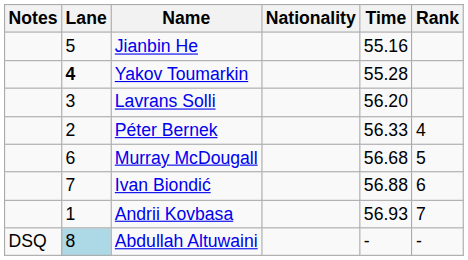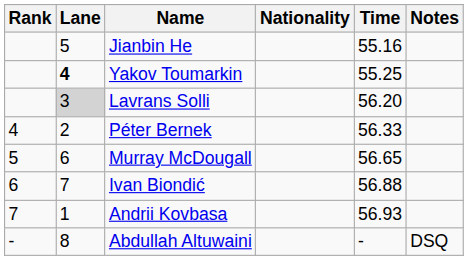 <table class="wikitable">
 <tr>
-<th>Notes</th>
+<th>Rank</th>
 <th>Lane</th>
 <th>Name</th>
 <th>Nationality</th>
 <th>Time</th>
-<th>Rank</th>
+<th>Notes</th>
 </tr>
 <tr>
 <td></td>
 <td>5</td>
 <td><a href='#'>Jianbin He</a></td>
 <td></td>
 <td>55.16</td>
 <td></td>
 </tr>
 <tr>
 <td></td>
 <td><strong>4</strong></td>
 <td><a href='#'>Yakov Toumarkin</a></td>
 <td></td>
-<td>55.28</td>
+<td>55.25</td>
 <td></td>
 </tr>
 <tr>
 <td></td>
-<td>3</td>
+<td style="background: lightgrey;">3</td>
 <td><a href='#'>Lavrans Solli</a></td>
 <td></td>
 <td>56.20</td>
 <td></td>
 </tr>
 <tr>
-<td></td>
+<td>4</td>
 <td>2</td>
 <td><a href='#'>Péter Bernek</a></td>
 <td></td>
 <td>56.33</td>
-<td>4</td>
+<td></td>
 </tr>
 <tr>
-<td></td>
+<td>5</td>
 <td>6</td>
 <td><a href='#'>Murray McDougall</a></td>
 <td></td>
-<td>56.68</td>
-<td>5</td>
+<td>56.65</td>
+<td></td>
 </tr>
 <tr>
-<td></td>
+<td>6</td>
 <td>7</td>
 <td><a href='#'>Ivan Biondić</a></td>
 <td></td>
 <td>56.88</td>
-<td>6</td>
+<td></td>
 </tr>
 <tr>
-<td></td>
+<td>7</td>
 <td>1</td>
 <td><a href='#'>Andrii Kovbasa</a></td>
 <td></td>
 <td>56.93</td>
-<td>7</td>
+<td></td>
 </tr>
 <tr>
-<td>DSQ</td>
-<td style="background: lightblue;">8</td>
+<td>-</td>
+<td>8</td>
 <td><a href='#'>Abdullah Altuwaini</a></td>
 <td></td>
 <td>-</td>
-<td>-</td>
+<td>DSQ</td>
 </tr>
 </table>
